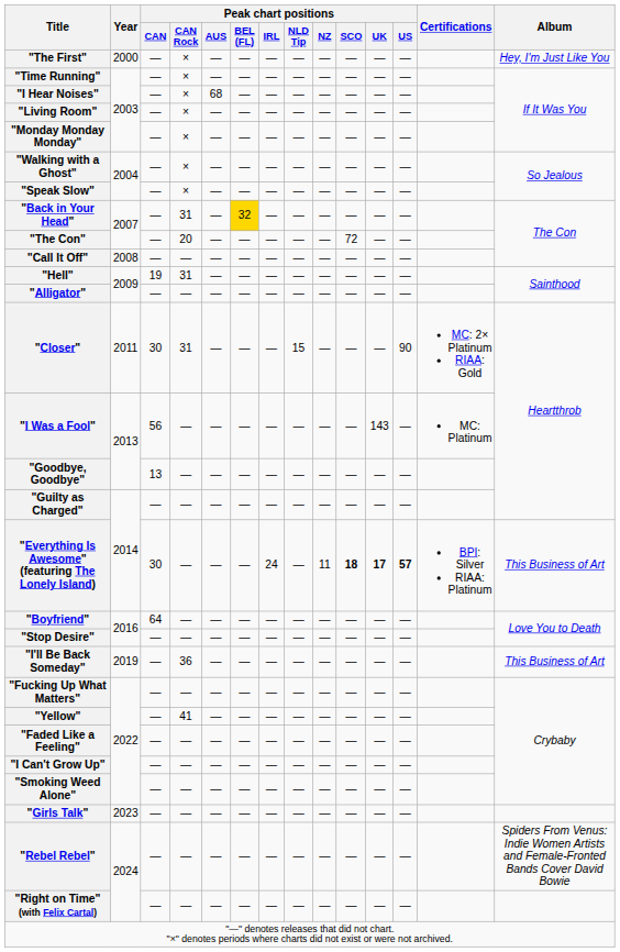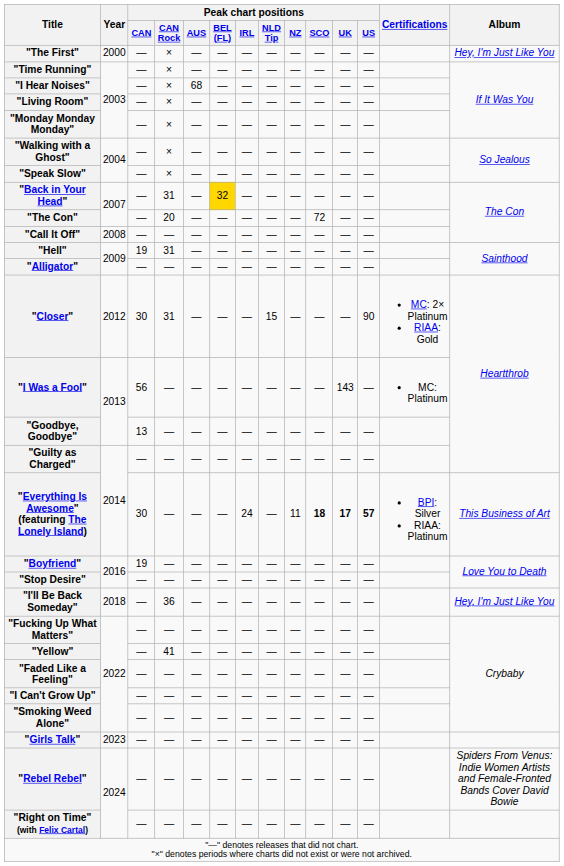 <table class="wikitable plainrowheaders" style="text-align:center;">
 <tr>
 <th scope="col" rowspan="2" style="width:16em;">Title</th>
 <th scope="col" rowspan="2" style="width:1em;">Year</th>
 <th colspan="10" scope="col">Peak chart positions</th>
 <th scope="col" rowspan="2"><a href='#'>Certifications</a></th>
 <th scope="col" rowspan="2" style="width:22em;">Album</th>
 </tr>
 <tr>
 <th scope="col" style="width:3em;font-size:90%"><a href='#'>CAN</a><br></th>
 <th scope="col" style="width:3em;font-size:90%"><a href='#'>CAN<br>Rock</a><br></th>
 <th scope="col" style="width:3em;font-size:90%"><a href='#'>AUS</a><br></th>
 <th scope="col" style="width:3em;font-size:90%"><a href='#'>BEL<br>(FL)</a><br></th>
 <th scope="col" style="width:3em;font-size:90%"><a href='#'>IRL</a><br></th>
 <th scope="col" style="width:3em;font-size:90%"><a href='#'>NLD<br>Tip</a><br></th>
 <th scope="col" style="width:3em;font-size:90%"><a href='#'>NZ</a><br></th>
 <th scope="col" style="width:3em;font-size:90%"><a href='#'>SCO</a><br></th>
 <th scope="col" style="width:3em;font-size:90%"><a href='#'>UK</a><br></th>
 <th scope="col" style="width:3em;font-size:90%"><a href='#'>US</a><br></th>
 </tr>
 <tr>
 <th scope="row">"The First"</th>
 <td>2000</td>
 <td>—</td>
 <td>×</td>
 <td>—</td>
 <td>—</td>
 <td>—</td>
 <td>—</td>
 <td>—</td>
 <td>—</td>
 <td>—</td>
 <td>—</td>
 <td></td>
 <td><em><a href='#'>Hey, I'm Just Like You</a></em></td>
 </tr>
 <tr>
 <th scope="row">"Time Running"</th>
 <td rowspan="4">2003</td>
 <td>—</td>
 <td>×</td>
 <td>—</td>
 <td>—</td>
 <td>—</td>
 <td>—</td>
 <td>—</td>
 <td>—</td>
 <td>—</td>
 <td>—</td>
 <td></td>
 <td rowspan="4"><em><a href='#'>If It Was You</a></em></td>
 </tr>
 <tr>
 <th scope="row">"I Hear Noises"</th>
 <td>—</td>
 <td>×</td>
 <td>68</td>
 <td>—</td>
 <td>—</td>
 <td>—</td>
 <td>—</td>
 <td>—</td>
 <td>—</td>
 <td>—</td>
 <td></td>
 </tr>
 <tr>
 <th scope="row">"Living Room"</th>
 <td>—</td>
 <td>×</td>
 <td>—</td>
 <td>—</td>
 <td>—</td>
 <td>—</td>
 <td>—</td>
 <td>—</td>
 <td>—</td>
 <td>—</td>
 <td></td>
 </tr>
 <tr>
 <th scope="row">"Monday Monday Monday"</th>
 <td>—</td>
 <td>×</td>
 <td>—</td>
 <td>—</td>
 <td>—</td>
 <td>—</td>
 <td>—</td>
 <td>—</td>
 <td>—</td>
 <td>—</td>
 <td></td>
 </tr>
 <tr>
 <th scope="row">"Walking with a Ghost"</th>
 <td rowspan="2">2004</td>
 <td>—</td>
 <td>×</td>
 <td>—</td>
 <td>—</td>
 <td>—</td>
 <td>—</td>
 <td>—</td>
 <td>—</td>
 <td>—</td>
 <td>—</td>
 <td></td>
 <td rowspan="2"><em><a href='#'>So Jealous</a></em></td>
 </tr>
 <tr>
 <th scope="row">"Speak Slow"</th>
 <td>—</td>
 <td>×</td>
 <td>—</td>
 <td>—</td>
 <td>—</td>
 <td>—</td>
 <td>—</td>
 <td>—</td>
 <td>—</td>
 <td>—</td>
 <td></td>
 </tr>
 <tr>
 <th scope="row">"<a href='#'>Back in Your Head</a>"</th>
 <td rowspan="2">2007</td>
 <td>—</td>
 <td>31</td>
 <td>—</td>
 <td style="background: gold;">32</td>
 <td>—</td>
 <td>—</td>
 <td>—</td>
 <td>—</td>
 <td>—</td>
 <td>—</td>
 <td></td>
 <td rowspan="3"><em><a href='#'>The Con</a></em></td>
 </tr>
 <tr>
 <th scope="row">"The Con"</th>
 <td>—</td>
 <td>20</td>
 <td>—</td>
 <td>—</td>
 <td>—</td>
 <td>—</td>
 <td>—</td>
 <td>72</td>
 <td>—</td>
 <td>—</td>
 <td></td>
 </tr>
 <tr>
 <th scope="row">"Call It Off"</th>
 <td>2008</td>
 <td>—</td>
 <td>—</td>
 <td>—</td>
 <td>—</td>
 <td>—</td>
 <td>—</td>
 <td>—</td>
 <td>—</td>
 <td>—</td>
 <td>—</td>
 <td></td>
 </tr>
 <tr>
 <th scope="row">"Hell"</th>
 <td rowspan="2">2009</td>
 <td>19</td>
 <td>31</td>
 <td>—</td>
 <td>—</td>
 <td>—</td>
 <td>—</td>
 <td>—</td>
 <td>—</td>
 <td>—</td>
 <td>—</td>
 <td></td>
 <td rowspan="2"><em><a href='#'>Sainthood</a></em></td>
 </tr>
 <tr>
 <th scope="row">"<a href='#'>Alligator</a>"</th>
 <td>—</td>
 <td>—</td>
 <td>—</td>
 <td>—</td>
 <td>—</td>
 <td>—</td>
 <td>—</td>
 <td>—</td>
 <td>—</td>
 <td>—</td>
 <td></td>
 </tr>
 <tr>
 <th scope="row">"<a href='#'>Closer</a>"</th>
-<td>2011</td>
+<td>2012</td>
 <td>30</td>
 <td>31</td>
 <td>—</td>
 <td>—</td>
 <td>—</td>
 <td>15</td>
 <td>—</td>
 <td>—</td>
 <td>—</td>
 <td>90</td>
 <td><br><ul><li><a href='#'>MC</a>: 2× Platinum</li><li><a href='#'>RIAA</a>: Gold</li></ul></td>
 <td rowspan="4"><em><a href='#'>Heartthrob</a></em></td>
 </tr>
 <tr>
 <th scope="row">"<a href='#'>I Was a Fool</a>"</th>
 <td rowspan="2">2013</td>
 <td>56</td>
 <td>—</td>
 <td>—</td>
 <td>—</td>
 <td>—</td>
 <td>—</td>
 <td>—</td>
 <td>—</td>
 <td>143</td>
 <td>—</td>
 <td><br><ul><li>MC: Platinum</li></ul></td>
 </tr>
 <tr>
 <th scope="row">"Goodbye, Goodbye"</th>
 <td>13</td>
 <td>—</td>
 <td>—</td>
 <td>—</td>
 <td>—</td>
 <td>—</td>
 <td>—</td>
 <td>—</td>
 <td>—</td>
 <td>—</td>
 <td></td>
 </tr>
 <tr>
 <th scope="row">"Guilty as Charged"</th>
 <td rowspan="2">2014</td>
 <td>—</td>
 <td>—</td>
 <td>—</td>
 <td>—</td>
 <td>—</td>
 <td>—</td>
 <td>—</td>
 <td>—</td>
 <td>—</td>
 <td>—</td>
 <td></td>
 </tr>
 <tr>
 <th scope="row">"<a href='#'>Everything Is Awesome</a>"<br><span>(featuring <a href='#'>The Lonely Island</a>)</span></th>
 <td>30</td>
 <td>—</td>
 <td>—</td>
 <td>—</td>
 <td>24</td>
 <td>—</td>
 <td>11</td>
 <td><strong>18</strong></td>
 <td><strong>17</strong></td>
 <td><strong>57</strong></td>
 <td><br><ul><li><a href='#'>BPI</a>: Silver</li><li>RIAA: Platinum</li></ul></td>
 <td style="text-align:center;"><em><a href='#'>This Business of Art</a></em></td>
 </tr>
 <tr>
 <th scope="row">"<a href='#'>Boyfriend</a>"</th>
 <td rowspan="2">2016</td>
-<td>64</td>
+<td>19</td>
 <td>—</td>
 <td>—</td>
 <td>—</td>
 <td>—</td>
 <td>—</td>
 <td>—</td>
 <td>—</td>
 <td>—</td>
 <td>—</td>
 <td></td>
 <td rowspan="2"><em><a href='#'>Love You to Death</a></em></td>
 </tr>
 <tr>
 <th scope="row">"Stop Desire"</th>
 <td>—</td>
 <td>—</td>
 <td>—</td>
 <td>—</td>
 <td>—</td>
 <td>—</td>
 <td>—</td>
 <td>—</td>
 <td>—</td>
 <td>—</td>
 <td></td>
 </tr>
 <tr>
 <th scope="row">"I'll Be Back Someday"</th>
-<td>2019</td>
+<td>2018</td>
 <td>—</td>
 <td>36</td>
 <td>—</td>
 <td>—</td>
 <td>—</td>
 <td>—</td>
 <td>—</td>
 <td>—</td>
 <td>—</td>
 <td>—</td>
 <td></td>
-<td style="text-align:center;"><em><a href='#'>This Business of Art</a></em></td>
+<td><em><a href='#'>Hey, I'm Just Like You</a></em></td>
 </tr>
 <tr>
 <th scope="row">"Fucking Up What Matters"</th>
 <td rowspan="5">2022</td>
 <td>—</td>
 <td>—</td>
 <td>—</td>
 <td>—</td>
 <td>—</td>
 <td>—</td>
 <td>—</td>
 <td>—</td>
 <td>—</td>
 <td>—</td>
 <td></td>
 <td rowspan="5"><em>Crybaby</em></td>
 </tr>
 <tr>
 <th scope="row">"Yellow"</th>
 <td>—</td>
 <td>41</td>
 <td>—</td>
 <td>—</td>
 <td>—</td>
 <td>—</td>
 <td>—</td>
 <td>—</td>
 <td>—</td>
 <td>—</td>
 <td></td>
 </tr>
 <tr>
 <th scope="row">"Faded Like a Feeling"</th>
 <td>—</td>
 <td>—</td>
 <td>—</td>
 <td>—</td>
 <td>—</td>
 <td>—</td>
 <td>—</td>
 <td>—</td>
 <td>—</td>
 <td>—</td>
 <td></td>
 </tr>
 <tr>
 <th scope="row">"I Can't Grow Up"</th>
 <td>—</td>
 <td>—</td>
 <td>—</td>
 <td>—</td>
 <td>—</td>
 <td>—</td>
 <td>—</td>
 <td>—</td>
 <td>—</td>
 <td>—</td>
 <td></td>
 </tr>
 <tr>
 <th scope="row">"Smoking Weed Alone"</th>
 <td>—</td>
 <td>—</td>
 <td>—</td>
 <td>—</td>
 <td>—</td>
 <td>—</td>
 <td>—</td>
 <td>—</td>
 <td>—</td>
 <td>—</td>
 <td></td>
 </tr>
 <tr>
 <th scope="row">"<a href='#'>Girls Talk</a>"</th>
 <td>2023</td>
 <td>—</td>
 <td>—</td>
 <td>—</td>
 <td>—</td>
 <td>—</td>
 <td>—</td>
 <td>—</td>
 <td>—</td>
 <td>—</td>
 <td>—</td>
 <td></td>
 <td></td>
 </tr>
 <tr>
 <th scope="row">"<a href='#'>Rebel Rebel</a>"<br> </th>
 <td rowspan="2">2024</td>
 <td>—</td>
 <td>—</td>
 <td>—</td>
 <td>—</td>
 <td>—</td>
 <td>—</td>
 <td>—</td>
 <td>—</td>
 <td>—</td>
 <td>—</td>
 <td></td>
 <td><em>Spiders From Venus: Indie Women Artists and Female-Fronted Bands Cover David Bowie</em></td>
 </tr>
 <tr>
 <th scope="row">"Right on Time"<br><small>(with <a href='#'>Felix Cartal</a>)</small></th>
 <td>—</td>
 <td>—</td>
 <td>—</td>
 <td>—</td>
 <td>—</td>
 <td>—</td>
 <td>—</td>
 <td>—</td>
 <td>—</td>
 <td>—</td>
 <td></td>
 <td></td>
 </tr>
 <tr>
 <td colspan="16" style="font-size:85%">"—" denotes releases that did not chart.<br>"×" denotes periods where charts did not exist or were not archived.</td>
 </tr>
 </table>
